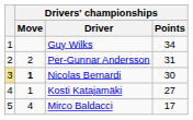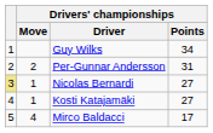 <table class="wikitable" style="font-size:85%;">
 <tr>
 <th rowspan="2"></th>
 <th colspan="3">Drivers' championships</th>
 </tr>
 <tr>
 <th>Move</th>
 <th>Driver</th>
 <th>Points</th>
 </tr>
 <tr>
 <td align="center">1</td>
 <td align="center"></td>
 <td> <a href='#'>Guy Wilks</a></td>
 <td align="center">34</td>
 </tr>
 <tr>
 <td align="center">2</td>
 <td align="center"> 2</td>
 <td> <a href='#'>Per-Gunnar Andersson</a></td>
 <td align="center">31</td>
 </tr>
 <tr>
 <td align="center" style="background: khaki;">3</td>
-<td align="center"><strong> 1</strong></td>
+<td align="center"> 1</td>
 <td> <a href='#'>Nicolas Bernardi</a></td>
-<td align="center">30</td>
+<td align="center">27</td>
 </tr>
 <tr>
 <td align="center">4</td>
 <td align="center"> 1</td>
 <td> <a href='#'>Kosti Katajamäki</a></td>
 <td align="center">27</td>
 </tr>
 <tr>
 <td align="center">5</td>
 <td align="center"> 4</td>
 <td> <a href='#'>Mirco Baldacci</a></td>
 <td align="center">17</td>
 </tr>
 </table>
